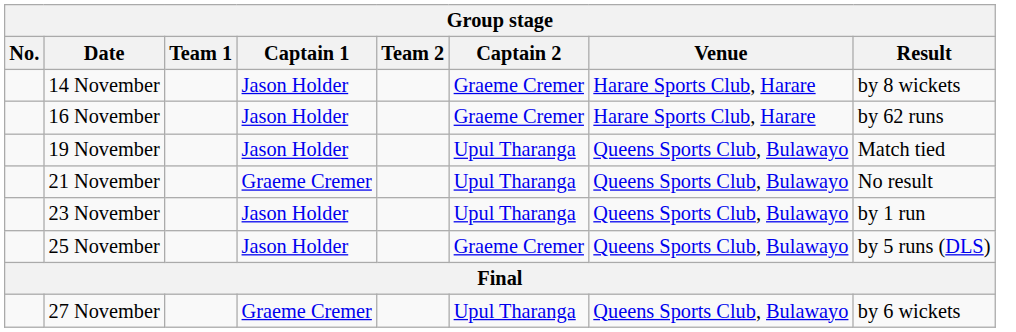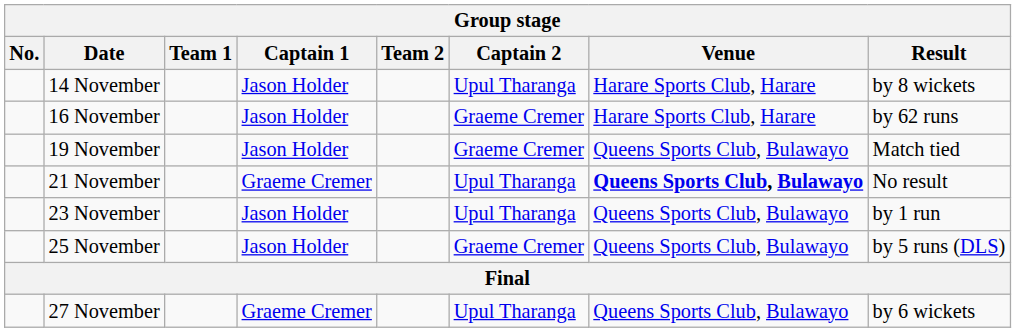 <table class="wikitable">
 <tr>
 <th colspan="8">Group stage</th>
 </tr>
 <tr>
 <th>No.</th>
 <th>Date</th>
 <th>Team 1</th>
 <th>Captain 1</th>
 <th>Team 2</th>
 <th>Captain 2</th>
 <th>Venue</th>
 <th>Result</th>
 </tr>
 <tr>
 <td></td>
 <td>14 November</td>
 <td></td>
 <td><a href='#'>Jason Holder</a></td>
 <td></td>
-<td><a href='#'>Graeme Cremer</a></td>
+<td><a href='#'>Upul Tharanga</a></td>
 <td><a href='#'>Harare Sports Club</a>, <a href='#'>Harare</a></td>
 <td> by 8 wickets</td>
 </tr>
 <tr>
 <td></td>
 <td>16 November</td>
 <td></td>
 <td><a href='#'>Jason Holder</a></td>
 <td></td>
 <td><a href='#'>Graeme Cremer</a></td>
 <td><a href='#'>Harare Sports Club</a>, <a href='#'>Harare</a></td>
 <td> by 62 runs</td>
 </tr>
 <tr>
 <td></td>
 <td>19 November</td>
 <td></td>
 <td><a href='#'>Jason Holder</a></td>
 <td></td>
-<td><a href='#'>Upul Tharanga</a></td>
+<td><a href='#'>Graeme Cremer</a></td>
 <td><a href='#'>Queens Sports Club</a>, <a href='#'>Bulawayo</a></td>
 <td>Match tied</td>
 </tr>
 <tr>
 <td></td>
 <td>21 November</td>
 <td></td>
 <td><a href='#'>Graeme Cremer</a></td>
 <td></td>
 <td><a href='#'>Upul Tharanga</a></td>
-<td><a href='#'>Queens Sports Club</a>, <a href='#'>Bulawayo</a></td>
+<td><strong><a href='#'>Queens Sports Club</a>, <a href='#'>Bulawayo</a></strong></td>
 <td>No result</td>
 </tr>
 <tr>
 <td></td>
 <td>23 November</td>
 <td></td>
 <td><a href='#'>Jason Holder</a></td>
 <td></td>
 <td><a href='#'>Upul Tharanga</a></td>
 <td><a href='#'>Queens Sports Club</a>, <a href='#'>Bulawayo</a></td>
 <td> by 1 run</td>
 </tr>
 <tr>
 <td></td>
 <td>25 November</td>
 <td></td>
 <td><a href='#'>Jason Holder</a></td>
 <td></td>
 <td><a href='#'>Graeme Cremer</a></td>
 <td><a href='#'>Queens Sports Club</a>, <a href='#'>Bulawayo</a></td>
 <td> by 5 runs (<a href='#'>DLS</a>)</td>
 </tr>
 <tr>
 <th colspan="8">Final</th>
 </tr>
 <tr>
 <td></td>
 <td>27 November</td>
 <td></td>
 <td><a href='#'>Graeme Cremer</a></td>
 <td></td>
 <td><a href='#'>Upul Tharanga</a></td>
 <td><a href='#'>Queens Sports Club</a>, <a href='#'>Bulawayo</a></td>
 <td> by 6 wickets</td>
 </tr>
 </table>
